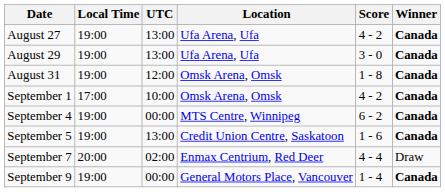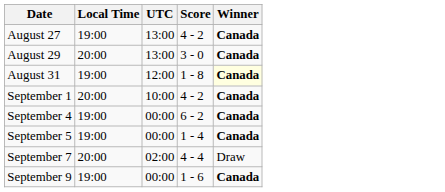 <table class="wikitable">
 <tr>
 <th>Date</th>
 <th>Local Time</th>
 <th>UTC</th>
-<th>Location</th>
 <th>Score</th>
 <th>Winner</th>
 </tr>
 <tr>
 <td>August 27</td>
 <td>19:00</td>
 <td>13:00</td>
-<td><a href='#'>Ufa Arena</a>, <a href='#'>Ufa</a></td>
 <td> 4 - 2 </td>
 <td><strong>Canada</strong></td>
 </tr>
 <tr>
 <td>August 29</td>
-<td>19:00</td>
+<td>20:00</td>
 <td>13:00</td>
-<td><a href='#'>Ufa Arena</a>, <a href='#'>Ufa</a></td>
 <td> 3 - 0 </td>
 <td><strong>Canada</strong></td>
 </tr>
 <tr>
 <td>August 31</td>
 <td>19:00</td>
 <td>12:00</td>
-<td><a href='#'>Omsk Arena</a>, <a href='#'>Omsk</a></td>
 <td>  1 - 8 </td>
-<td><strong>Canada</strong></td>
+<td style="background: lightyellow;"><strong>Canada</strong></td>
 </tr>
 <tr>
 <td>September 1</td>
-<td>17:00</td>
+<td>20:00</td>
 <td>10:00</td>
-<td><a href='#'>Omsk Arena</a>, <a href='#'>Omsk</a></td>
 <td>  4 - 2 </td>
 <td><strong>Canada</strong></td>
 </tr>
 <tr>
 <td>September 4</td>
 <td>19:00</td>
 <td>00:00</td>
-<td><a href='#'>MTS Centre</a>, <a href='#'>Winnipeg</a></td>
 <td>  6 - 2 </td>
 <td><strong>Canada</strong></td>
 </tr>
 <tr>
 <td>September 5</td>
 <td>19:00</td>
-<td>13:00</td>
-<td><a href='#'>Credit Union Centre</a>, <a href='#'>Saskatoon</a></td>
-<td> 1 - 6 </td>
+<td>00:00</td>
+<td> 1 - 4 </td>
 <td><strong>Canada</strong></td>
 </tr>
 <tr>
 <td>September 7</td>
 <td>20:00</td>
 <td>02:00</td>
-<td><a href='#'>Enmax Centrium</a>, <a href='#'>Red Deer</a></td>
 <td> 4 - 4 </td>
 <td>Draw</td>
 </tr>
 <tr>
 <td>September 9</td>
 <td>19:00</td>
 <td>00:00</td>
-<td><a href='#'>General Motors Place</a>, <a href='#'>Vancouver</a></td>
-<td> 1 - 4 </td>
+<td> 1 - 6 </td>
 <td><strong>Canada</strong></td>
 </tr>
 </table>
